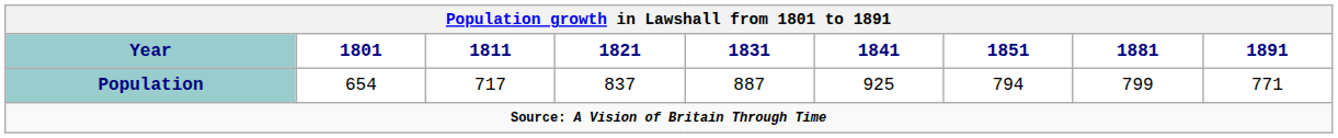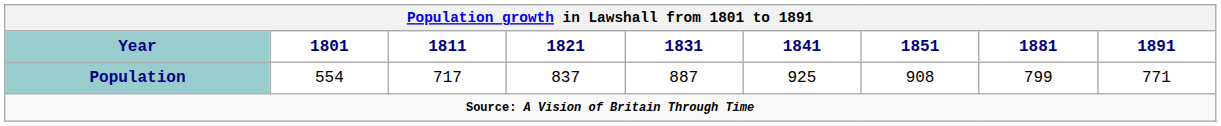 <table class="wikitable" style="font-size:90%;width:70%;border:0px;text-align:center;line-height:120%;">
 <tr>
 <th colspan="11" style="text-align:center;font-size:90%;"><a href='#'>Population growth</a> in Lawshall from 1801 to 1891</th>
 </tr>
 <tr>
 <th style="background: #99CCCC; color: #000080" height="17">Year</th>
 <th style="background: #FFFFFF; color:#000080;">1801</th>
 <th style="background: #FFFFFF; color:#000080;">1811</th>
 <th style="background: #FFFFFF; color:#000080;">1821</th>
 <th style="background: #FFFFFF; color:#000080;">1831</th>
 <th style="background: #FFFFFF; color:#000080;">1841</th>
 <th style="background: #FFFFFF; color:#000080;">1851</th>
 <th style="background: #FFFFFF; color:#000080;">1881</th>
 <th style="background: #FFFFFF; color:#000080;">1891</th>
 </tr>
 <tr Align="center">
 <th style="background: #99CCCC; color: #000080" height="17">Population</th>
-<td style="background: #FFFFFF; color: black;">654</td>
+<td style="background: #FFFFFF; color: black;">554</td>
 <td style="background: #FFFFFF; color: black;">717</td>
 <td style="background: #FFFFFF; color: black;">837</td>
 <td style="background: #FFFFFF; color: black;">887</td>
 <td style="background: #FFFFFF; color: black;">925</td>
-<td style="background: #FFFFFF; color: black;">794</td>
+<td style="background: #FFFFFF; color: black;">908</td>
 <td style="background: #FFFFFF; color: black;">799</td>
 <td style="background: #FFFFFF; color: black;">771</td>
 </tr>
 <tr>
 <td colspan="11" style="text-align:center;font-size:90%;"><small><strong>Source: <em>A Vision of Britain Through Time<strong><em></small></td>
 </tr>
 </table>
